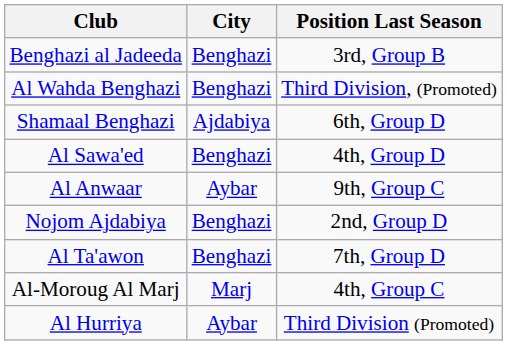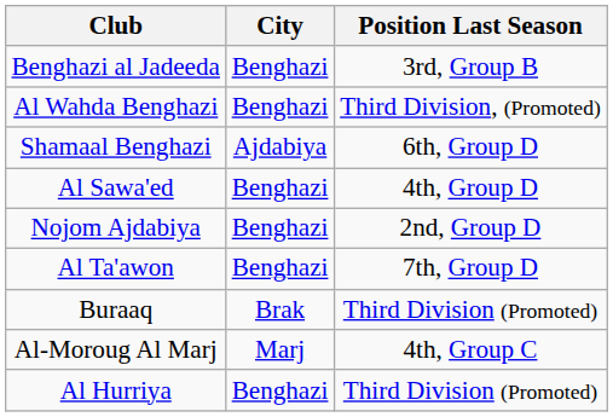 <table class="wikitable" style="text-align: center;">
 <tr>
 <th>Club</th>
 <th>City</th>
 <th>Position Last Season</th>
 </tr>
 <tr>
 <td><a href='#'>Benghazi al Jadeeda</a></td>
 <td><a href='#'>Benghazi</a></td>
 <td>3rd, <a href='#'>Group B</a></td>
 </tr>
 <tr>
 <td><a href='#'>Al Wahda Benghazi</a></td>
 <td><a href='#'>Benghazi</a></td>
 <td><a href='#'>Third Division</a>, <small>(Promoted)</small></td>
 </tr>
 <tr>
 <td><a href='#'>Shamaal Benghazi</a></td>
 <td><a href='#'>Ajdabiya</a></td>
 <td>6th, <a href='#'>Group D</a></td>
 </tr>
 <tr>
 <td><a href='#'>Al Sawa'ed</a></td>
 <td><a href='#'>Benghazi</a></td>
 <td>4th, <a href='#'>Group D</a></td>
 </tr>
 <tr>
-<td><a href='#'>Al Anwaar</a></td>
-<td><a href='#'>Aybar</a></td>
-<td>9th, <a href='#'>Group C</a></td>
-</tr>
-<tr>
 <td><a href='#'>Nojom Ajdabiya</a></td>
 <td><a href='#'>Benghazi</a></td>
 <td>2nd, <a href='#'>Group D</a></td>
 </tr>
 <tr>
 <td><a href='#'>Al Ta'awon</a></td>
 <td><a href='#'>Benghazi</a></td>
 <td>7th, <a href='#'>Group D</a></td>
 </tr>
 <tr>
+<td>Buraaq</td>
+<td><a href='#'>Brak</a></td>
+<td><a href='#'>Third Division</a> <small>(Promoted)</small></td>
+</tr>
+<tr>
 <td>Al-Moroug Al Marj</td>
 <td><a href='#'>Marj</a></td>
 <td>4th, <a href='#'>Group C</a></td>
 </tr>
 <tr>
 <td><a href='#'>Al Hurriya</a></td>
-<td><a href='#'>Aybar</a></td>
+<td><a href='#'>Benghazi</a></td>
 <td><a href='#'>Third Division</a> <small>(Promoted)</small></td>
 </tr>
 </table>
